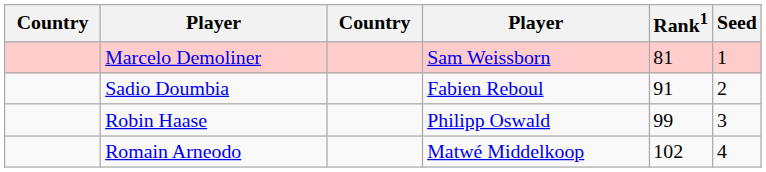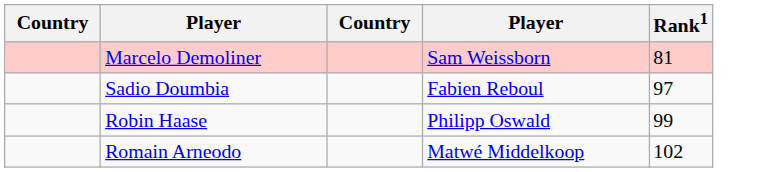 <table class="sortable wikitable">
 <tr>
 <th width="70">Country</th>
 <th width="175">Player</th>
 <th width="70">Country</th>
 <th width="175">Player</th>
 <th>Rank<sup>1</sup></th>
-<th>Seed</th>
 </tr>
 <tr bgcolor=#fcc>
 <td></td>
 <td><a href='#'>Marcelo Demoliner</a></td>
 <td></td>
 <td><a href='#'>Sam Weissborn</a></td>
 <td>81</td>
-<td>1</td>
 </tr>
 <tr>
 <td></td>
 <td><a href='#'>Sadio Doumbia</a></td>
 <td></td>
 <td><a href='#'>Fabien Reboul</a></td>
-<td>91</td>
-<td>2</td>
+<td>97</td>
 </tr>
 <tr>
 <td></td>
 <td><a href='#'>Robin Haase</a></td>
 <td></td>
 <td><a href='#'>Philipp Oswald</a></td>
 <td>99</td>
-<td>3</td>
 </tr>
 <tr>
 <td></td>
 <td><a href='#'>Romain Arneodo</a></td>
 <td></td>
 <td><a href='#'>Matwé Middelkoop</a></td>
 <td>102</td>
-<td>4</td>
 </tr>
 </table>
